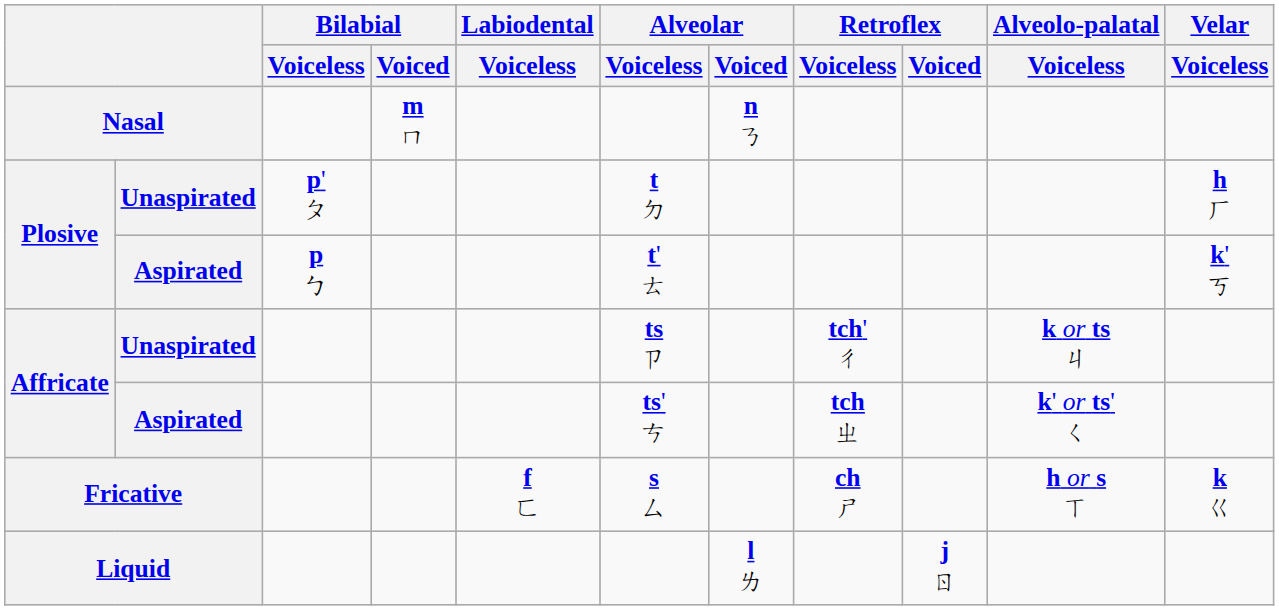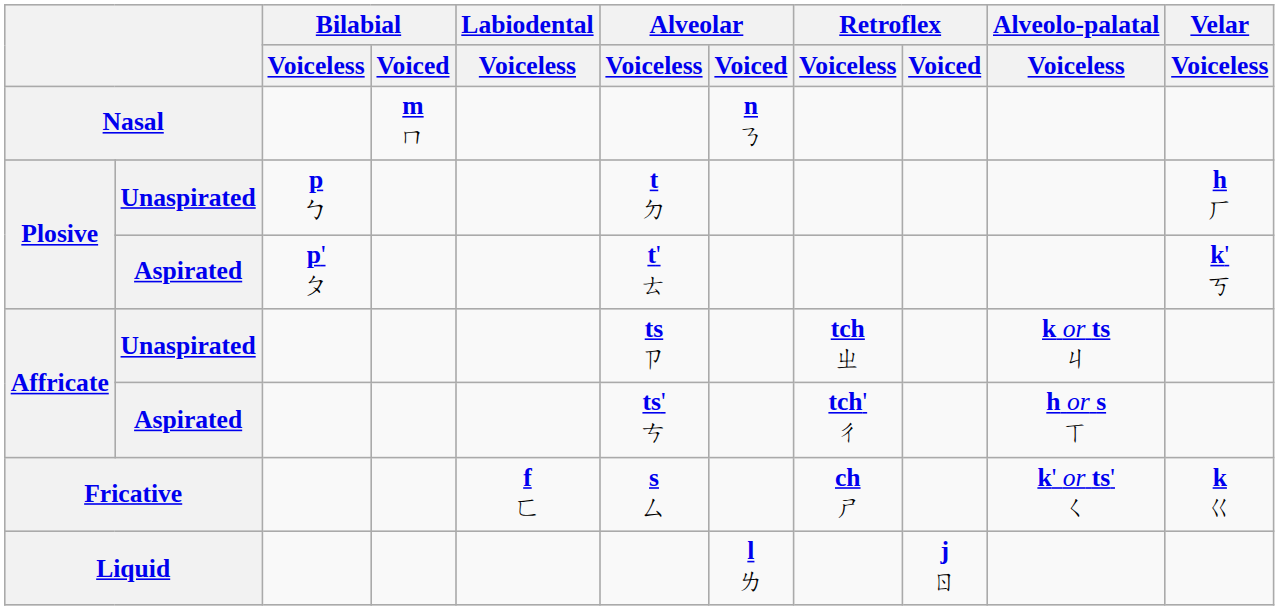 <table class=wikitable style="text-align:center;">
 <tr>
 <th rowspan=2 colspan=2></th>
 <th colspan=2><a href='#'>Bilabial</a></th>
 <th><a href='#'>Labiodental</a></th>
 <th colspan=2><a href='#'>Alveolar</a></th>
 <th colspan=2><a href='#'>Retroflex</a></th>
 <th><a href='#'>Alveolo-palatal</a></th>
 <th><a href='#'>Velar</a></th>
 </tr>
 <tr>
 <th><a href='#'>Voiceless</a></th>
 <th><a href='#'>Voiced</a></th>
 <th><a href='#'>Voiceless</a></th>
 <th><a href='#'>Voiceless</a></th>
 <th><a href='#'>Voiced</a></th>
 <th><a href='#'>Voiceless</a></th>
 <th><a href='#'>Voiced</a></th>
 <th><a href='#'>Voiceless</a></th>
 <th><a href='#'>Voiceless</a></th>
 </tr>
 <tr>
 <th colspan=2><a href='#'>Nasal</a></th>
 <td></td>
 <td><a href='#'><strong>m</strong> </a><br>ㄇ </td>
 <td></td>
 <td></td>
 <td><a href='#'><strong>n</strong> </a><br>ㄋ </td>
 <td></td>
 <td></td>
 <td></td>
 <td></td>
 </tr>
 <tr>
 <th rowspan=2><a href='#'>Plosive</a></th>
 <th><a href='#'>Unaspirated</a></th>
-<td><a href='#'><strong>p</strong>' </a><br>ㄆ </td>
+<td><a href='#'><strong>p</strong> </a><br>ㄅ </td>
 <td></td>
 <td></td>
 <td><a href='#'><strong>t</strong> </a><br>ㄉ </td>
 <td></td>
 <td></td>
 <td></td>
 <td></td>
 <td><a href='#'><strong>h</strong> </a><br>ㄏ </td>
 </tr>
 <tr>
 <th><a href='#'>Aspirated</a></th>
-<td><a href='#'><strong>p</strong> </a><br>ㄅ </td>
+<td><a href='#'><strong>p</strong>' </a><br>ㄆ </td>
 <td></td>
 <td></td>
 <td><a href='#'><strong>t</strong>' </a><br>ㄊ </td>
 <td></td>
 <td></td>
 <td></td>
 <td></td>
 <td><a href='#'><strong>k</strong>' </a><br>ㄎ </td>
 </tr>
 <tr>
 <th rowspan=2><a href='#'>Affricate</a></th>
 <th><a href='#'>Unaspirated</a></th>
 <td></td>
 <td></td>
 <td></td>
 <td><a href='#'><strong>ts</strong> </a><br>ㄗ </td>
 <td></td>
-<td><a href='#'><strong>tch</strong>' </a><br>ㄔ </td>
+<td><a href='#'><strong>tch</strong> </a><br>ㄓ </td>
 <td></td>
 <td><a href='#'><strong>k</strong> <em>or</em> <strong>ts</strong> </a><br>ㄐ </td>
 <td></td>
 </tr>
 <tr>
 <th><a href='#'>Aspirated</a></th>
 <td></td>
 <td></td>
 <td></td>
 <td><a href='#'><strong>ts</strong>' </a><br>ㄘ </td>
 <td></td>
-<td><a href='#'><strong>tch</strong> </a><br>ㄓ </td>
+<td><a href='#'><strong>tch</strong>' </a><br>ㄔ </td>
 <td></td>
-<td><a href='#'><strong>k</strong>' <em>or</em> <strong>ts</strong>' </a><br>ㄑ </td>
+<td><a href='#'><strong>h</strong> <em>or</em> <strong>s</strong> </a><br>ㄒ </td>
 <td></td>
 </tr>
 <tr>
 <th colspan=2><a href='#'>Fricative</a></th>
 <td></td>
 <td></td>
 <td><a href='#'><strong>f</strong> </a><br>ㄈ </td>
 <td><a href='#'><strong>s</strong> </a><br>ㄙ </td>
 <td></td>
 <td><a href='#'><strong>ch</strong> </a><br>ㄕ </td>
 <td></td>
-<td><a href='#'><strong>h</strong> <em>or</em> <strong>s</strong> </a><br>ㄒ </td>
+<td><a href='#'><strong>k</strong>' <em>or</em> <strong>ts</strong>' </a><br>ㄑ </td>
 <td><a href='#'><strong>k</strong> </a><br>ㄍ </td>
 </tr>
 <tr>
 <th colspan=2><a href='#'>Liquid</a></th>
 <td></td>
 <td></td>
 <td></td>
 <td></td>
 <td><a href='#'><strong>l</strong> </a><br>ㄌ </td>
 <td></td>
 <td><a href='#'><strong>j</strong> </a><br>ㄖ </td>
 <td></td>
 <td></td>
 </tr>
 </table>
